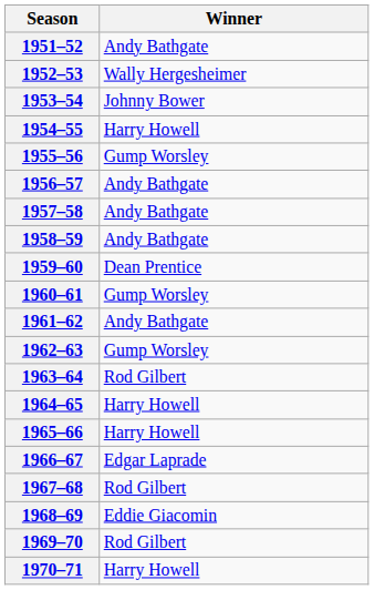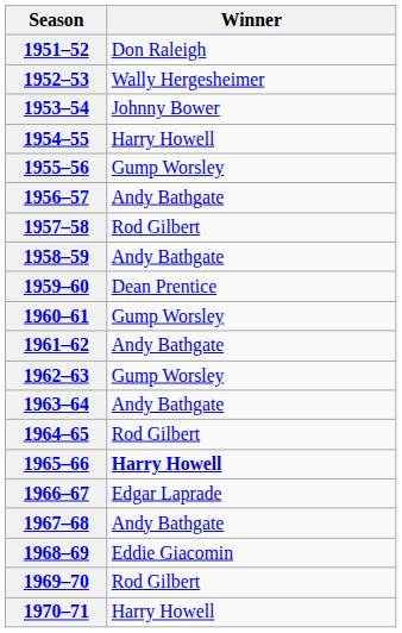 <table class="wikitable">
 <tr>
 <th scope="col" style="width:5em">Season</th>
 <th scope="col" style="width:15em">Winner</th>
 </tr>
 <tr>
 <th scope="row"><a href='#'>1951–52</a></th>
-<td><a href='#'>Andy Bathgate</a></td>
+<td><a href='#'>Don Raleigh</a></td>
 </tr>
 <tr>
 <th scope="row"><a href='#'>1952–53</a></th>
 <td><a href='#'>Wally Hergesheimer</a></td>
 </tr>
 <tr>
 <th scope="row"><a href='#'>1953–54</a></th>
 <td><a href='#'>Johnny Bower</a></td>
 </tr>
 <tr>
 <th scope="row"><a href='#'>1954–55</a></th>
 <td><a href='#'>Harry Howell</a></td>
 </tr>
 <tr>
 <th scope="row"><a href='#'>1955–56</a></th>
 <td><a href='#'>Gump Worsley</a></td>
 </tr>
 <tr>
 <th scope="row"><a href='#'>1956–57</a></th>
 <td><a href='#'>Andy Bathgate</a></td>
 </tr>
 <tr>
 <th scope="row"><a href='#'>1957–58</a></th>
-<td><a href='#'>Andy Bathgate</a></td>
+<td><a href='#'>Rod Gilbert</a></td>
 </tr>
 <tr>
 <th scope="row"><a href='#'>1958–59</a></th>
 <td><a href='#'>Andy Bathgate</a></td>
 </tr>
 <tr>
 <th scope="row"><a href='#'>1959–60</a></th>
 <td><a href='#'>Dean Prentice</a></td>
 </tr>
 <tr>
 <th scope="row"><a href='#'>1960–61</a></th>
 <td><a href='#'>Gump Worsley</a></td>
 </tr>
 <tr>
 <th scope="row"><a href='#'>1961–62</a></th>
 <td><a href='#'>Andy Bathgate</a></td>
 </tr>
 <tr>
 <th scope="row"><a href='#'>1962–63</a></th>
 <td><a href='#'>Gump Worsley</a></td>
 </tr>
 <tr>
 <th scope="row"><a href='#'>1963–64</a></th>
+<td><a href='#'>Andy Bathgate</a></td>
+</tr>
+<tr>
+<th scope="row"><a href='#'>1964–65</a></th>
 <td><a href='#'>Rod Gilbert</a></td>
 </tr>
 <tr>
-<th scope="row"><a href='#'>1964–65</a></th>
-<td><a href='#'>Harry Howell</a></td>
-</tr>
-<tr>
 <th scope="row"><a href='#'>1965–66</a></th>
-<td><a href='#'>Harry Howell</a></td>
+<td><strong><a href='#'>Harry Howell</a></strong></td>
 </tr>
 <tr>
 <th scope="row"><a href='#'>1966–67</a></th>
 <td><a href='#'>Edgar Laprade</a></td>
 </tr>
 <tr>
 <th scope="row"><a href='#'>1967–68</a></th>
-<td><a href='#'>Rod Gilbert</a></td>
+<td><a href='#'>Andy Bathgate</a></td>
 </tr>
 <tr>
 <th scope="row"><a href='#'>1968–69</a></th>
 <td><a href='#'>Eddie Giacomin</a></td>
 </tr>
 <tr>
 <th scope="row"><a href='#'>1969–70</a></th>
 <td><a href='#'>Rod Gilbert</a></td>
 </tr>
 <tr>
 <th scope="row"><a href='#'>1970–71</a></th>
 <td><a href='#'>Harry Howell</a></td>
 </tr>
 </table>
